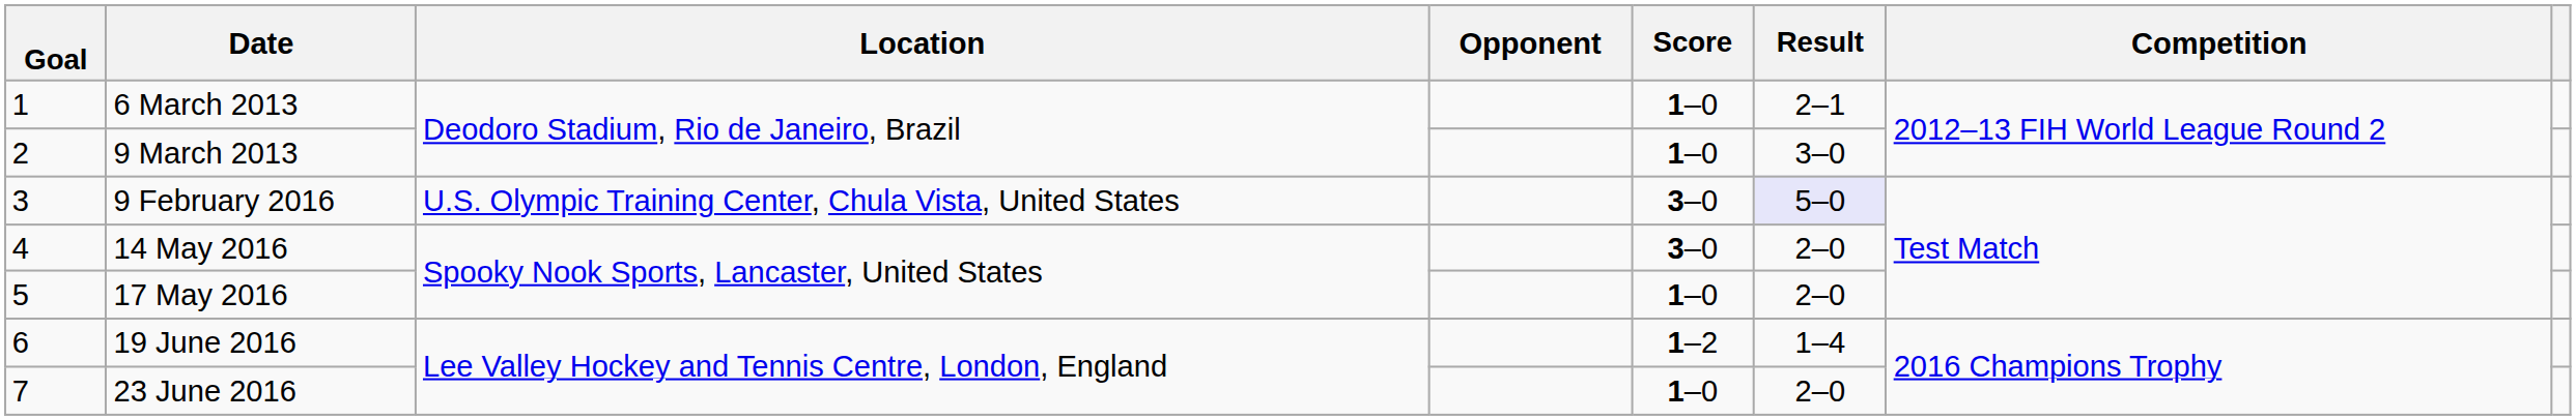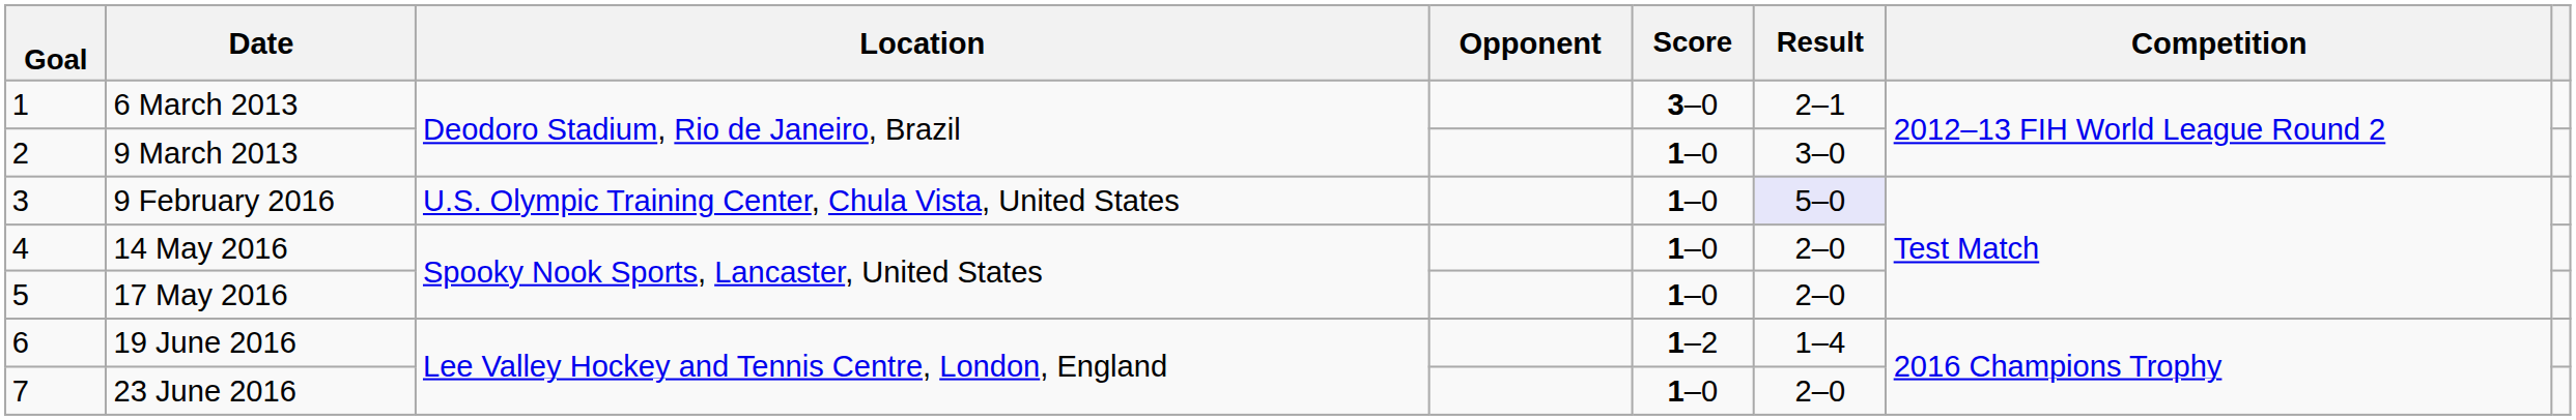 <table class="wikitable sortable" style="font-size:90%" width=97%>
 <tr>
 <th style="font-size:95%;" data-sort-type=number><br>Goal</th>
 <th align=center>Date</th>
 <th>Location</th>
 <th width=90>Opponent</th>
 <th data-sort-type="number" style="font-size:95%">Score</th>
 <th data-sort-type="number" style="font-size:95%">Result</th>
 <th>Competition</th>
 <th></th>
 </tr>
 <tr>
 <td>1</td>
 <td>6 March 2013</td>
 <td rowspan=2><a href='#'>Deodoro Stadium</a>, <a href='#'>Rio de Janeiro</a>, Brazil</td>
 <td></td>
-<td align="center"><strong>1</strong>–0</td>
+<td align="center"><strong>3</strong>–0</td>
 <td align="center">2–1</td>
 <td rowspan=2><a href='#'>2012–13 FIH World League Round 2</a></td>
 <td></td>
 </tr>
 <tr>
 <td>2</td>
 <td>9 March 2013</td>
 <td></td>
 <td align="center"><strong>1</strong>–0</td>
 <td align="center">3–0</td>
 <td></td>
 </tr>
 <tr>
 <td>3</td>
 <td>9 February 2016</td>
 <td><a href='#'>U.S. Olympic Training Center</a>, <a href='#'>Chula Vista</a>, United States</td>
 <td></td>
-<td align="center"><strong>3</strong>–0</td>
+<td align="center"><strong>1</strong>–0</td>
 <td align="center" style="background: lavender;">5–0</td>
 <td rowspan=3><a href='#'>Test Match</a></td>
 <td></td>
 </tr>
 <tr>
 <td>4</td>
 <td>14 May 2016</td>
 <td rowspan=2><a href='#'>Spooky Nook Sports</a>, <a href='#'>Lancaster</a>, United States</td>
 <td></td>
-<td align="center"><strong>3</strong>–0</td>
+<td align="center"><strong>1</strong>–0</td>
 <td align="center">2–0</td>
 <td></td>
 </tr>
 <tr>
 <td>5</td>
 <td>17 May 2016</td>
 <td></td>
 <td align="center"><strong>1</strong>–0</td>
 <td align="center">2–0</td>
 <td></td>
 </tr>
 <tr>
 <td>6</td>
 <td>19 June 2016</td>
 <td rowspan=2><a href='#'>Lee Valley Hockey and Tennis Centre</a>, <a href='#'>London</a>, England</td>
 <td></td>
 <td align="center"><strong>1</strong>–2</td>
 <td align="center">1–4</td>
 <td rowspan=2><a href='#'>2016 Champions Trophy</a></td>
 <td></td>
 </tr>
 <tr>
 <td>7</td>
 <td>23 June 2016</td>
 <td></td>
 <td align="center"><strong>1</strong>–0</td>
 <td align="center">2–0</td>
 <td></td>
 </tr>
 </table>
